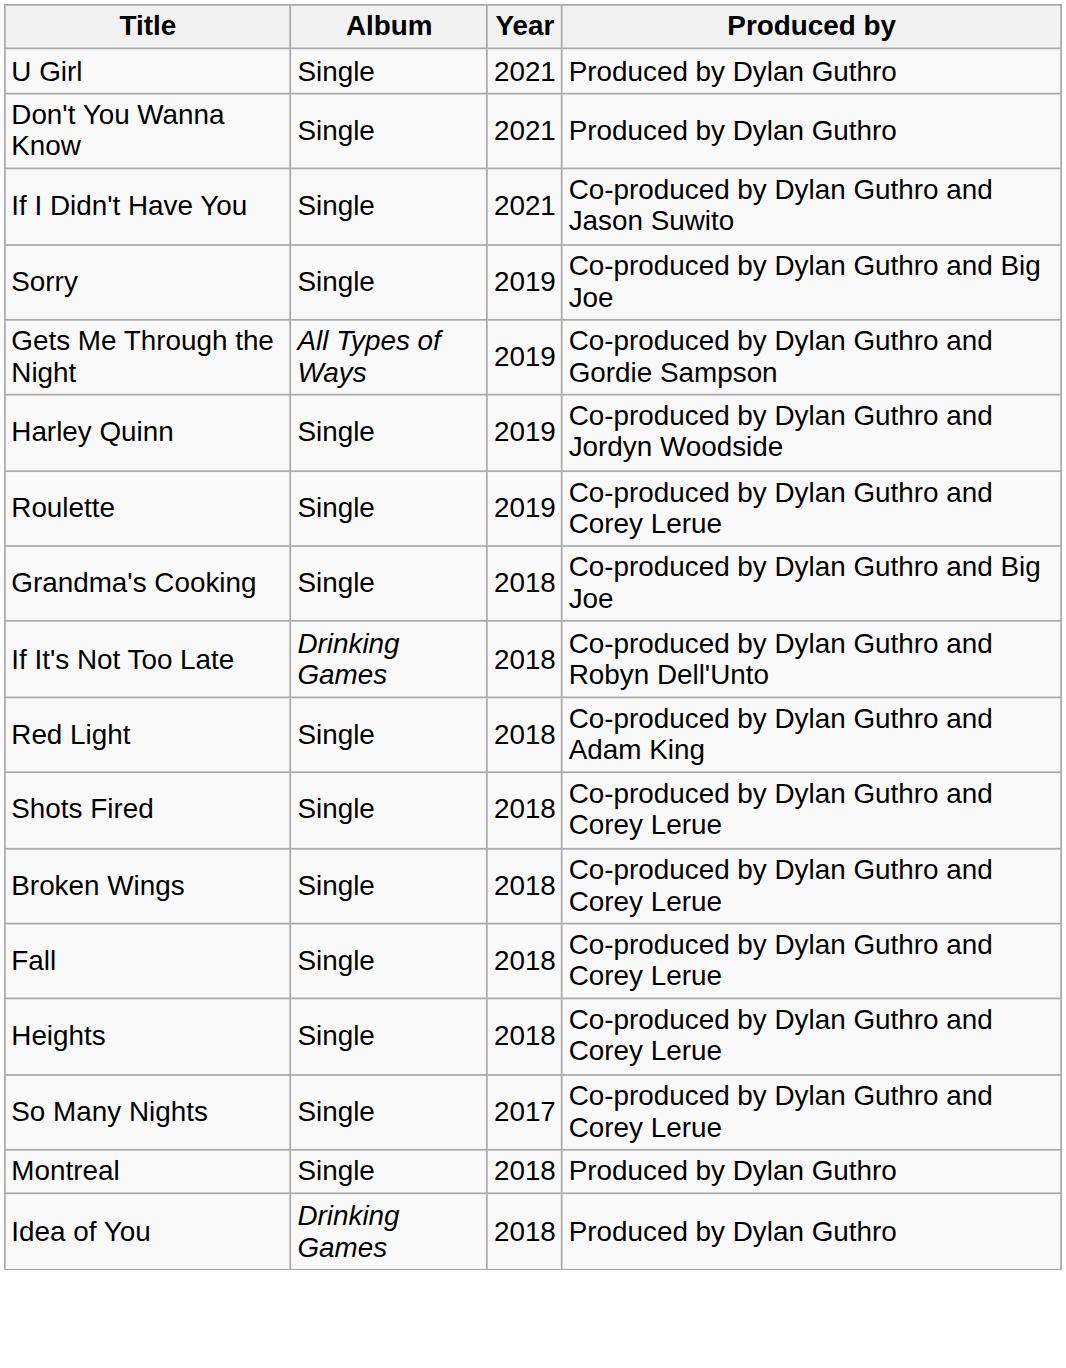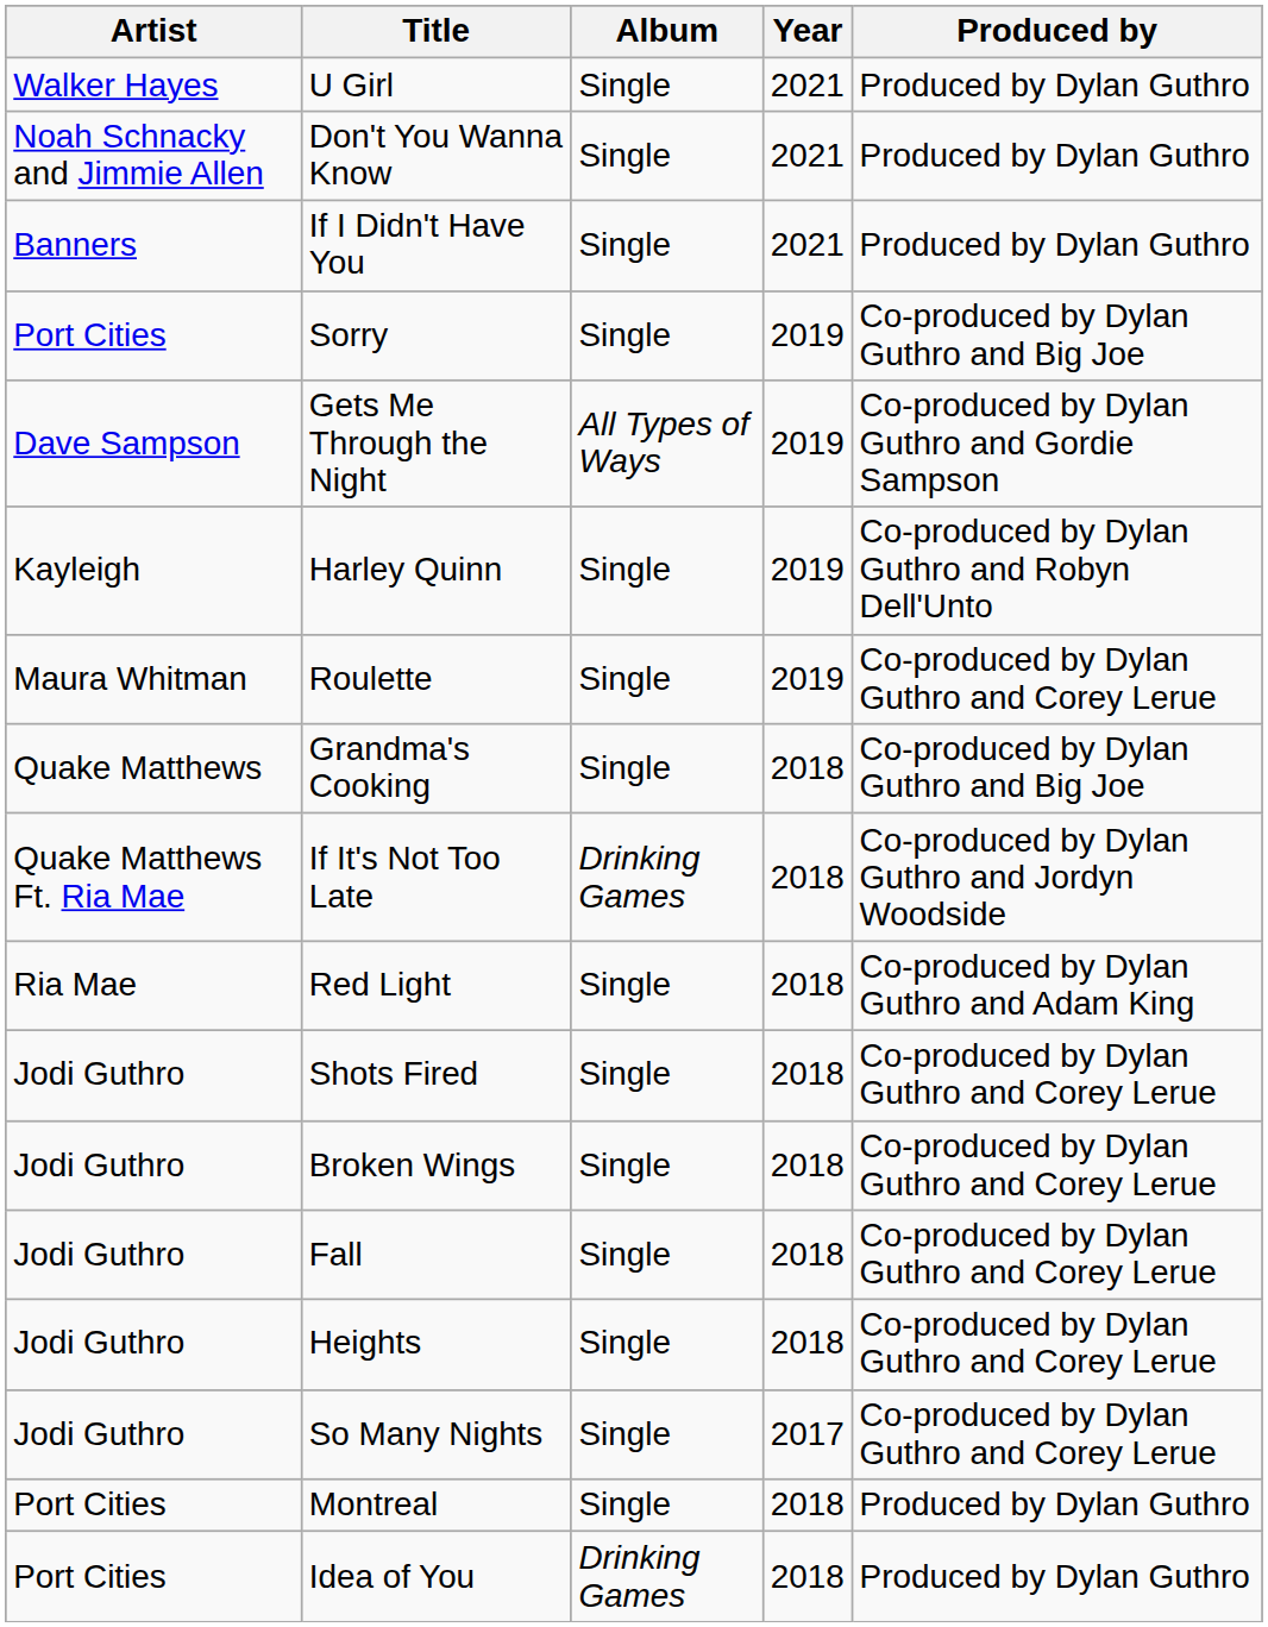 <table class="wikitable">
 <tr>
+<th>Artist</th>
 <th>Title</th>
 <th>Album</th>
 <th>Year</th>
 <th>Produced by</th>
 </tr>
 <tr>
+<td><a href='#'>Walker Hayes</a></td>
 <td>U Girl</td>
 <td>Single</td>
 <td>2021</td>
 <td>Produced by Dylan Guthro</td>
 </tr>
 <tr>
+<td><a href='#'>Noah Schnacky</a> and <a href='#'>Jimmie Allen</a></td>
 <td>Don't You Wanna Know</td>
 <td>Single</td>
 <td>2021</td>
 <td>Produced by Dylan Guthro</td>
 </tr>
 <tr>
+<td><a href='#'>Banners</a></td>
 <td>If I Didn't Have You</td>
 <td>Single</td>
 <td>2021</td>
-<td>Co-produced by Dylan Guthro and Jason Suwito</td>
+<td>Produced by Dylan Guthro</td>
 </tr>
 <tr>
+<td><a href='#'>Port Cities</a></td>
 <td>Sorry</td>
 <td>Single</td>
 <td>2019</td>
 <td>Co-produced by Dylan Guthro and Big Joe</td>
 </tr>
 <tr>
+<td><a href='#'>Dave Sampson</a></td>
 <td>Gets Me Through the Night</td>
 <td><em>All Types of Ways</em></td>
 <td>2019</td>
 <td>Co-produced by Dylan Guthro and Gordie Sampson</td>
 </tr>
 <tr>
+<td>Kayleigh</td>
 <td>Harley Quinn</td>
 <td>Single</td>
 <td>2019</td>
-<td>Co-produced by Dylan Guthro and Jordyn Woodside</td>
+<td>Co-produced by Dylan Guthro and Robyn Dell'Unto</td>
 </tr>
 <tr>
+<td>Maura Whitman</td>
 <td>Roulette</td>
 <td>Single</td>
 <td>2019</td>
 <td>Co-produced by Dylan Guthro and Corey Lerue</td>
 </tr>
 <tr>
+<td>Quake Matthews</td>
 <td>Grandma's Cooking</td>
 <td>Single</td>
 <td>2018</td>
 <td>Co-produced by Dylan Guthro and Big Joe</td>
 </tr>
 <tr>
+<td>Quake Matthews Ft. <a href='#'>Ria Mae</a></td>
 <td>If It's Not Too Late</td>
 <td><em>Drinking Games</em></td>
 <td>2018</td>
-<td>Co-produced by Dylan Guthro and Robyn Dell'Unto</td>
+<td>Co-produced by Dylan Guthro and Jordyn Woodside</td>
 </tr>
 <tr>
+<td>Ria Mae</td>
 <td>Red Light</td>
 <td>Single</td>
 <td>2018</td>
 <td>Co-produced by Dylan Guthro and Adam King</td>
 </tr>
 <tr>
+<td>Jodi Guthro</td>
 <td>Shots Fired</td>
 <td>Single</td>
 <td>2018</td>
 <td>Co-produced by Dylan Guthro and Corey Lerue</td>
 </tr>
 <tr>
+<td>Jodi Guthro</td>
 <td>Broken Wings</td>
 <td>Single</td>
 <td>2018</td>
 <td>Co-produced by Dylan Guthro and Corey Lerue</td>
 </tr>
 <tr>
+<td>Jodi Guthro</td>
 <td>Fall</td>
 <td>Single</td>
 <td>2018</td>
 <td>Co-produced by Dylan Guthro and Corey Lerue</td>
 </tr>
 <tr>
+<td>Jodi Guthro</td>
 <td>Heights</td>
 <td>Single</td>
 <td>2018</td>
 <td>Co-produced by Dylan Guthro and Corey Lerue</td>
 </tr>
 <tr>
+<td>Jodi Guthro</td>
 <td>So Many Nights</td>
 <td>Single</td>
 <td>2017</td>
 <td>Co-produced by Dylan Guthro and Corey Lerue</td>
 </tr>
 <tr>
+<td>Port Cities</td>
 <td>Montreal</td>
 <td>Single</td>
 <td>2018</td>
 <td>Produced by Dylan Guthro</td>
 </tr>
 <tr>
+<td>Port Cities</td>
 <td>Idea of You</td>
 <td><em>Drinking Games</em></td>
 <td>2018</td>
 <td>Produced by Dylan Guthro</td>
 </tr>
 </table>
